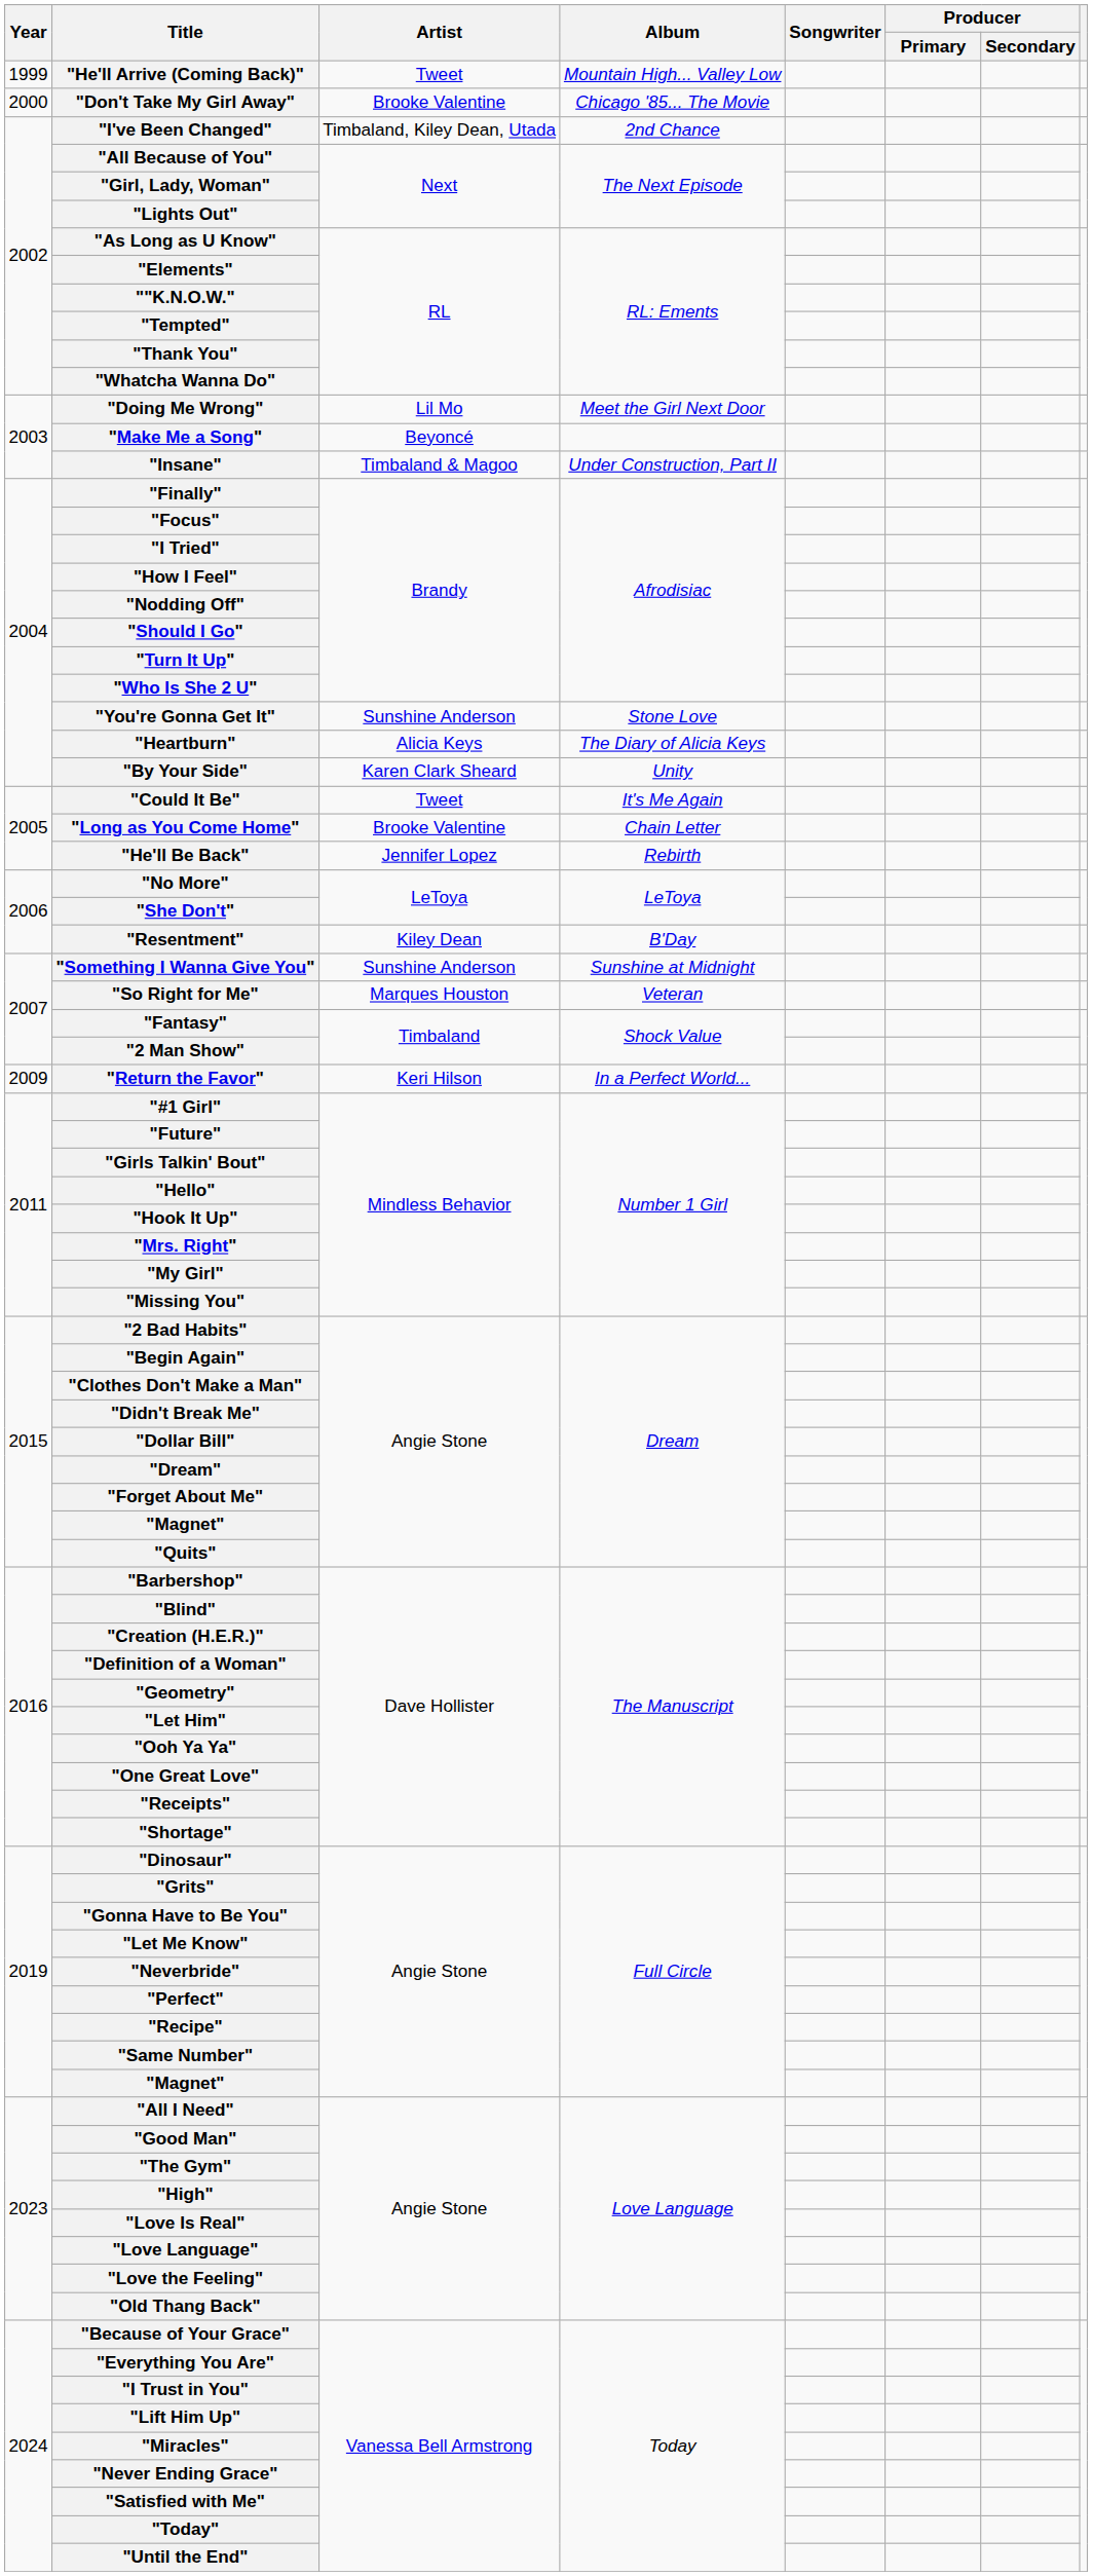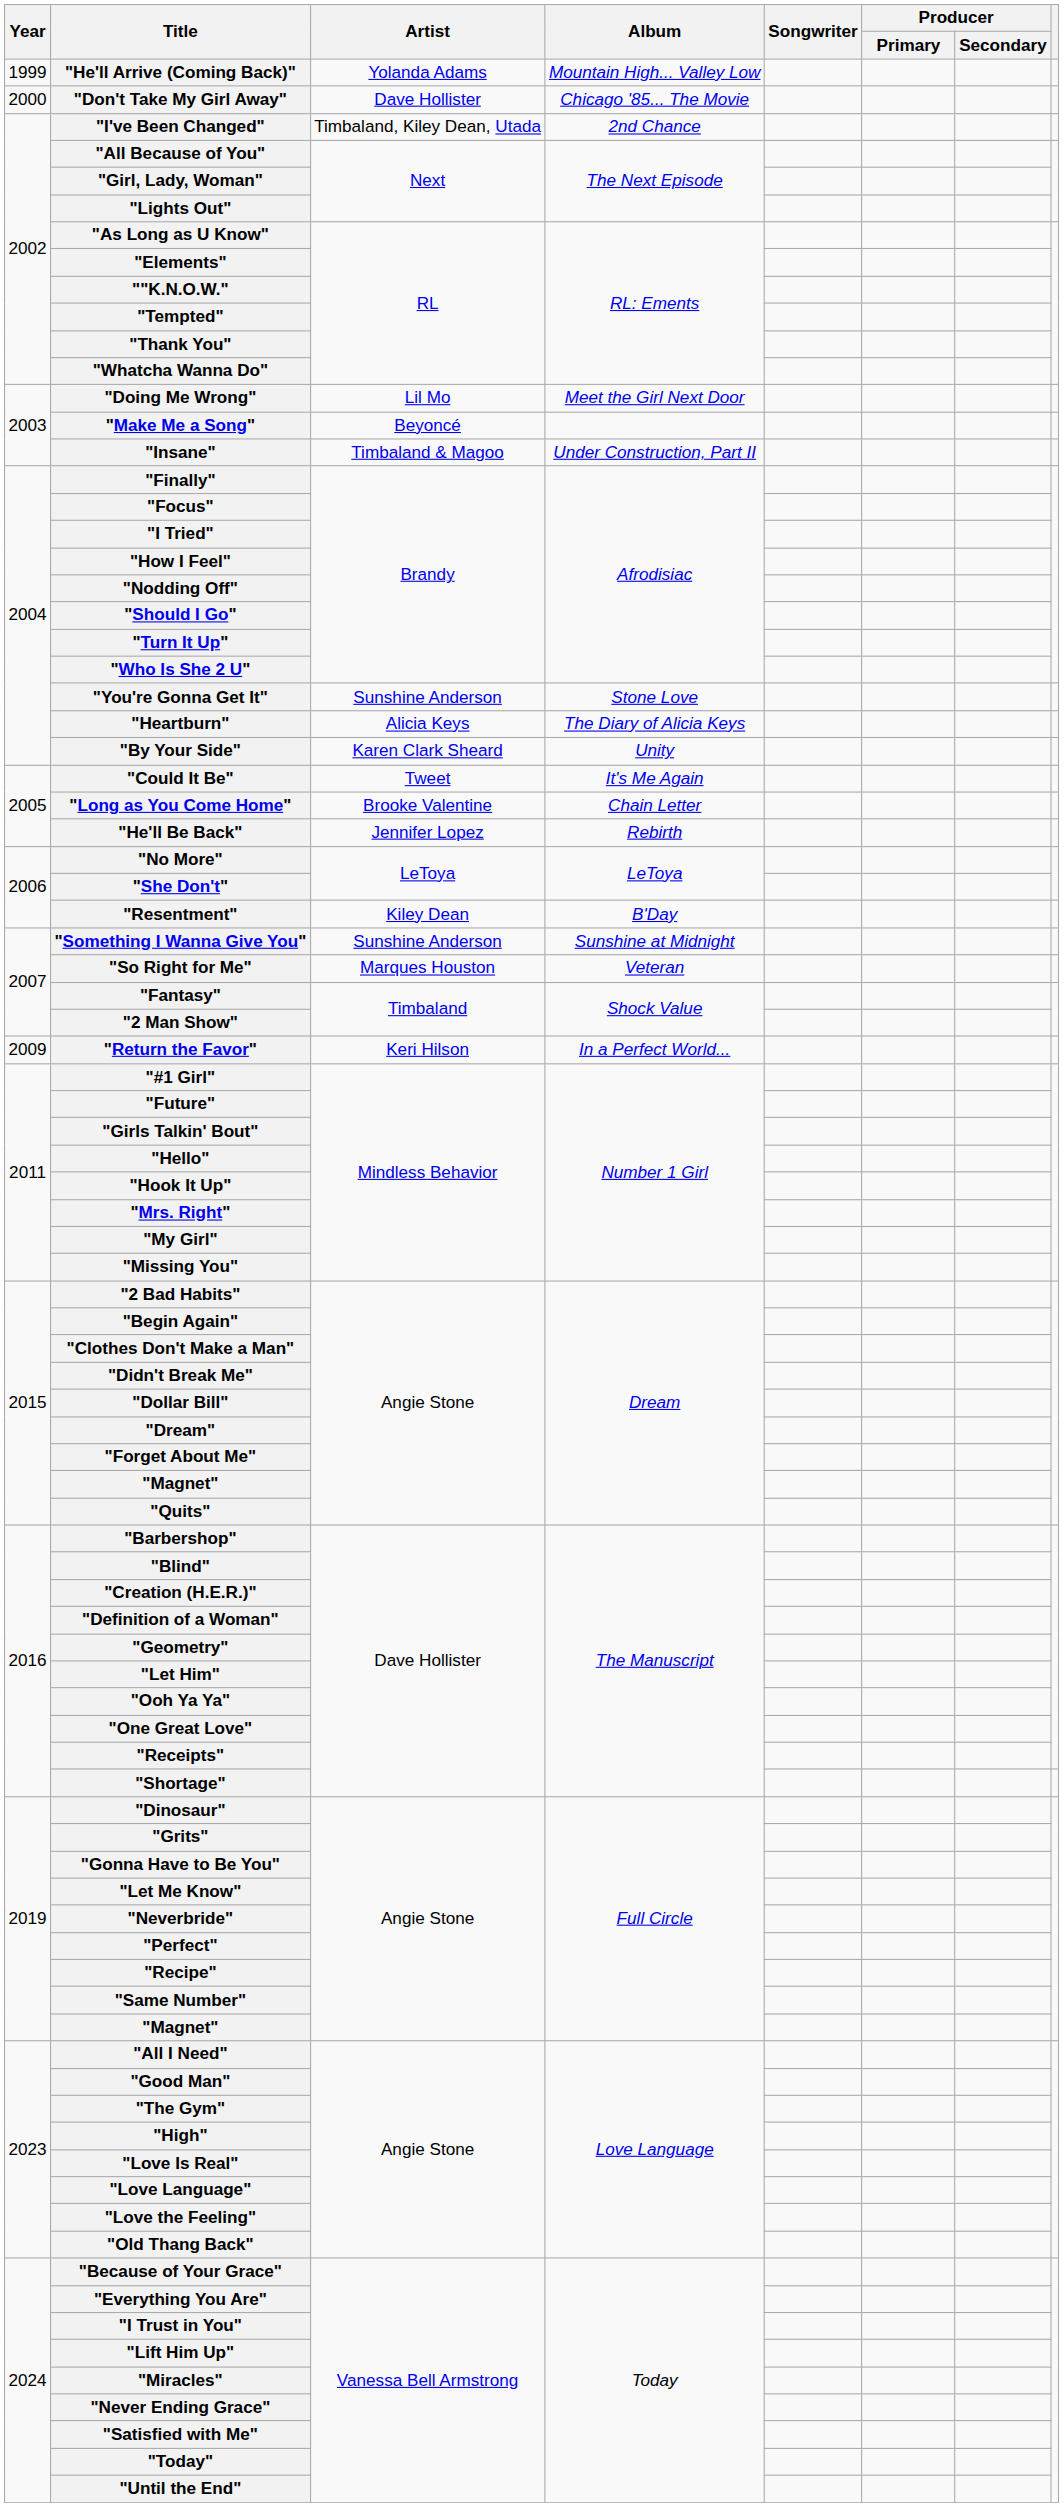 <table class="wikitable plainrowheaders" style="text-align:center;">
 <tr>
 <th scope="col" rowspan="2">Year</th>
 <th scope="col" rowspan="2">Title</th>
 <th scope="col" rowspan="2">Artist</th>
 <th scope="col" rowspan="2">Album</th>
 <th scope="col" rowspan="2" style="width:5em;">Songwriter</th>
 <th scope="col" colspan="2">Producer</th>
 <th scope="col" rowspan="2" class="unsortable"></th>
 </tr>
 <tr>
 <th scope="col" style="width:5em;">Primary</th>
 <th scope="col" style="width:5em;">Secondary</th>
 </tr>
 <tr>
 <td>1999</td>
 <th scope="row">"He'll Arrive (Coming Back)"</th>
-<td><a href='#'>Tweet</a></td>
+<td><a href='#'>Yolanda Adams</a></td>
 <td><em><a href='#'>Mountain High... Valley Low</a></em></td>
 <td></td>
 <td></td>
 <td></td>
 <td></td>
 </tr>
 <tr>
 <td>2000</td>
 <th scope="row">"Don't Take My Girl Away"</th>
-<td><a href='#'>Brooke Valentine</a></td>
+<td><a href='#'>Dave Hollister</a></td>
 <td><em><a href='#'>Chicago '85... The Movie</a></em></td>
 <td></td>
 <td></td>
 <td></td>
 <td></td>
 </tr>
 <tr>
 <td rowspan="10">2002</td>
 <th scope="row">"I've Been Changed"</th>
 <td>Timbaland, Kiley Dean, <a href='#'>Utada</a></td>
 <td><em><a href='#'>2nd Chance</a></em></td>
 <td></td>
 <td></td>
 <td></td>
 <td></td>
 </tr>
 <tr>
 <th scope="row">"All Because of You"</th>
 <td rowspan="3"><a href='#'>Next</a></td>
 <td rowspan="3"><em><a href='#'>The Next Episode</a></em></td>
 <td></td>
 <td></td>
 <td></td>
 <td rowspan="3"></td>
 </tr>
 <tr>
 <th scope="row">"Girl, Lady, Woman"</th>
 <td></td>
 <td></td>
 <td></td>
 </tr>
 <tr>
 <th scope="row">"Lights Out"</th>
 <td></td>
 <td></td>
 <td></td>
 </tr>
 <tr>
 <th scope="row">"As Long as U Know"</th>
 <td rowspan="6"><a href='#'>RL</a></td>
 <td rowspan="6"><em><a href='#'>RL: Ements</a></em></td>
 <td></td>
 <td></td>
 <td></td>
 <td rowspan="6"></td>
 </tr>
 <tr>
 <th scope="row">"Elements"</th>
 <td></td>
 <td></td>
 <td></td>
 </tr>
 <tr>
 <th scope="row">""K.N.O.W."</th>
 <td></td>
 <td></td>
 <td></td>
 </tr>
 <tr>
 <th scope="row">"Tempted"</th>
 <td></td>
 <td></td>
 <td></td>
 </tr>
 <tr>
 <th scope="row">"Thank You"</th>
 <td></td>
 <td></td>
 <td></td>
 </tr>
 <tr>
 <th scope="row">"Whatcha Wanna Do"</th>
 <td></td>
 <td></td>
 <td></td>
 </tr>
 <tr>
 <td rowspan="3">2003</td>
 <th scope="row">"Doing Me Wrong"</th>
 <td><a href='#'>Lil Mo</a></td>
 <td><em><a href='#'>Meet the Girl Next Door</a></em></td>
 <td></td>
 <td></td>
 <td></td>
 <td></td>
 </tr>
 <tr>
 <th scope="row">"<a href='#'>Make Me a Song</a>"</th>
 <td><a href='#'>Beyoncé</a></td>
 <td></td>
 <td></td>
 <td></td>
 <td></td>
 <td></td>
 </tr>
 <tr>
 <th scope="row">"Insane"</th>
 <td><a href='#'>Timbaland & Magoo</a></td>
 <td><em><a href='#'>Under Construction, Part II</a></em></td>
 <td></td>
 <td></td>
 <td></td>
 <td></td>
 </tr>
 <tr>
 <td rowspan="11">2004</td>
 <th scope="row">"Finally"</th>
 <td rowspan="8"><a href='#'>Brandy</a></td>
 <td rowspan="8"><em><a href='#'>Afrodisiac</a></em></td>
 <td></td>
 <td></td>
 <td></td>
 <td rowspan="8"></td>
 </tr>
 <tr>
 <th scope="row">"Focus"</th>
 <td></td>
 <td></td>
 <td></td>
 </tr>
 <tr>
 <th scope="row">"I Tried"</th>
 <td></td>
 <td></td>
 <td></td>
 </tr>
 <tr>
 <th scope="row">"How I Feel"</th>
 <td></td>
 <td></td>
 <td></td>
 </tr>
 <tr>
 <th scope="row">"Nodding Off"</th>
 <td></td>
 <td></td>
 <td></td>
 </tr>
 <tr>
 <th scope="row">"<a href='#'>Should I Go</a>"</th>
 <td></td>
 <td></td>
 <td></td>
 </tr>
 <tr>
 <th scope="row">"<a href='#'>Turn It Up</a>"</th>
 <td></td>
 <td></td>
 <td></td>
 </tr>
 <tr>
 <th scope="row">"<a href='#'>Who Is She 2 U</a>"</th>
 <td></td>
 <td></td>
 <td></td>
 </tr>
 <tr>
 <th scope="row">"You're Gonna Get It"</th>
 <td><a href='#'>Sunshine Anderson</a></td>
 <td><em><a href='#'>Stone Love</a></em></td>
 <td></td>
 <td></td>
 <td></td>
 <td></td>
 </tr>
 <tr>
 <th scope="row">"Heartburn"</th>
 <td><a href='#'>Alicia Keys</a></td>
 <td><em><a href='#'>The Diary of Alicia Keys</a></em></td>
 <td></td>
 <td></td>
 <td></td>
 <td></td>
 </tr>
 <tr>
 <th scope="row">"By Your Side"</th>
 <td><a href='#'>Karen Clark Sheard</a></td>
 <td><em><a href='#'>Unity</a></em></td>
 <td></td>
 <td></td>
 <td></td>
 <td></td>
 </tr>
 <tr>
 <td rowspan="3">2005</td>
 <th scope="row">"Could It Be"</th>
 <td><a href='#'>Tweet</a></td>
 <td><em><a href='#'>It's Me Again</a></em></td>
 <td></td>
 <td></td>
 <td></td>
 <td></td>
 </tr>
 <tr>
 <th scope="row">"<a href='#'>Long as You Come Home</a>"</th>
 <td><a href='#'>Brooke Valentine</a></td>
 <td><em><a href='#'>Chain Letter</a></em></td>
 <td></td>
 <td></td>
 <td></td>
 <td></td>
 </tr>
 <tr>
 <th scope="row">"He'll Be Back"</th>
 <td><a href='#'>Jennifer Lopez</a></td>
 <td><em><a href='#'>Rebirth</a></em></td>
 <td></td>
 <td></td>
 <td></td>
 <td></td>
 </tr>
 <tr>
 <td rowspan="3">2006</td>
 <th scope="row">"No More"</th>
 <td rowspan="2"><a href='#'>LeToya</a></td>
 <td rowspan="2"><em><a href='#'>LeToya</a></em></td>
 <td></td>
 <td></td>
 <td></td>
 <td rowspan="2"></td>
 </tr>
 <tr>
 <th scope="row">"<a href='#'>She Don't</a>"</th>
 <td></td>
 <td></td>
 <td></td>
 </tr>
 <tr>
 <th scope="row">"Resentment"</th>
 <td><a href='#'>Kiley Dean</a></td>
 <td><em><a href='#'>B'Day</a></em></td>
 <td></td>
 <td></td>
 <td></td>
 <td></td>
 </tr>
 <tr>
 <td rowspan="4">2007</td>
 <th scope="row">"<a href='#'>Something I Wanna Give You</a>"</th>
 <td><a href='#'>Sunshine Anderson</a></td>
 <td><em><a href='#'>Sunshine at Midnight</a></em></td>
 <td></td>
 <td></td>
 <td></td>
 <td></td>
 </tr>
 <tr>
 <th scope="row">"So Right for Me"</th>
 <td><a href='#'>Marques Houston</a></td>
 <td><em><a href='#'>Veteran</a></em></td>
 <td></td>
 <td></td>
 <td></td>
 <td></td>
 </tr>
 <tr>
 <th scope="row">"Fantasy"</th>
 <td rowspan="2"><a href='#'>Timbaland</a></td>
 <td rowspan="2"><em><a href='#'>Shock Value</a></em></td>
 <td></td>
 <td></td>
 <td></td>
 <td rowspan="2"></td>
 </tr>
 <tr>
 <th scope="row">"2 Man Show"</th>
 <td></td>
 <td></td>
 <td></td>
 </tr>
 <tr>
 <td>2009</td>
 <th scope="row">"<a href='#'>Return the Favor</a>"</th>
 <td><a href='#'>Keri Hilson</a></td>
 <td><em><a href='#'>In a Perfect World...</a></em></td>
 <td></td>
 <td></td>
 <td></td>
 <td></td>
 </tr>
 <tr>
 <td rowspan="8">2011</td>
 <th scope="row">"#1 Girl"</th>
 <td rowspan="8"><a href='#'>Mindless Behavior</a></td>
 <td rowspan="8"><em><a href='#'>Number 1 Girl</a></em></td>
 <td></td>
 <td></td>
 <td></td>
 <td rowspan="8"></td>
 </tr>
 <tr>
 <th scope="row">"Future"</th>
 <td></td>
 <td></td>
 <td></td>
 </tr>
 <tr>
 <th scope="row">"Girls Talkin' Bout"</th>
 <td></td>
 <td></td>
 <td></td>
 </tr>
 <tr>
 <th scope="row">"Hello"</th>
 <td></td>
 <td></td>
 <td></td>
 </tr>
 <tr>
 <th scope="row">"Hook It Up"</th>
 <td></td>
 <td></td>
 <td></td>
 </tr>
 <tr>
 <th scope="row">"<a href='#'>Mrs. Right</a>"</th>
 <td></td>
 <td></td>
 <td></td>
 </tr>
 <tr>
 <th scope="row">"My Girl"</th>
 <td></td>
 <td></td>
 <td></td>
 </tr>
 <tr>
 <th scope="row">"Missing You"</th>
 <td></td>
 <td></td>
 <td></td>
 </tr>
 <tr>
 <td rowspan="9">2015</td>
 <th scope="row">"2 Bad Habits"</th>
 <td rowspan="9">Angie Stone</td>
 <td rowspan="9"><em><a href='#'>Dream</a></em></td>
 <td></td>
 <td></td>
 <td></td>
 <td rowspan="9"></td>
 </tr>
 <tr>
 <th scope="row">"Begin Again"</th>
 <td></td>
 <td></td>
 <td></td>
 </tr>
 <tr>
 <th scope="row">"Clothes Don't Make a Man"</th>
 <td></td>
 <td></td>
 <td></td>
 </tr>
 <tr>
 <th scope="row">"Didn't Break Me"</th>
 <td></td>
 <td></td>
 <td></td>
 </tr>
 <tr>
 <th scope="row">"Dollar Bill"</th>
 <td></td>
 <td></td>
 <td></td>
 </tr>
 <tr>
 <th scope="row">"Dream"</th>
 <td></td>
 <td></td>
 <td></td>
 </tr>
 <tr>
 <th scope="row">"Forget About Me"</th>
 <td></td>
 <td></td>
 <td></td>
 </tr>
 <tr>
 <th scope="row">"Magnet"</th>
 <td></td>
 <td></td>
 <td></td>
 </tr>
 <tr>
 <th scope="row">"Quits"</th>
 <td></td>
 <td></td>
 <td></td>
 </tr>
 <tr>
 <td rowspan="10">2016</td>
 <th scope="row">"Barbershop"</th>
 <td rowspan="10">Dave Hollister</td>
 <td rowspan="10"><em><a href='#'>The Manuscript</a></em></td>
 <td></td>
 <td></td>
 <td></td>
 <td rowspan="9"></td>
 </tr>
 <tr>
 <th scope="row">"Blind"</th>
 <td></td>
 <td></td>
 <td></td>
 </tr>
 <tr>
 <th scope="row">"Creation (H.E.R.)"</th>
 <td></td>
 <td></td>
 <td></td>
 </tr>
 <tr>
 <th scope="row">"Definition of a Woman"</th>
 <td></td>
 <td></td>
 <td></td>
 </tr>
 <tr>
 <th scope="row">"Geometry"</th>
 <td></td>
 <td></td>
 <td></td>
 </tr>
 <tr>
 <th scope="row">"Let Him"</th>
 <td></td>
 <td></td>
 <td></td>
 </tr>
 <tr>
 <th scope="row">"Ooh Ya Ya"</th>
 <td></td>
 <td></td>
 <td></td>
 </tr>
 <tr>
 <th scope="row">"One Great Love"</th>
 <td></td>
 <td></td>
 <td></td>
 </tr>
 <tr>
 <th scope="row">"Receipts"</th>
 <td></td>
 <td></td>
 <td></td>
 </tr>
 <tr>
 <th scope="row">"Shortage"</th>
 <td></td>
 <td></td>
 <td></td>
 </tr>
 <tr>
 <td rowspan="9">2019</td>
 <th scope="row">"Dinosaur"</th>
 <td rowspan="9">Angie Stone</td>
 <td rowspan="9"><em><a href='#'>Full Circle</a></em></td>
 <td></td>
 <td></td>
 <td></td>
 <td rowspan="9"></td>
 </tr>
 <tr>
 <th scope="row">"Grits"</th>
 <td></td>
 <td></td>
 <td></td>
 </tr>
 <tr>
 <th scope="row">"Gonna Have to Be You"</th>
 <td></td>
 <td></td>
 <td></td>
 </tr>
 <tr>
 <th scope="row">"Let Me Know"</th>
 <td></td>
 <td></td>
 <td></td>
 </tr>
 <tr>
 <th scope="row">"Neverbride"</th>
 <td></td>
 <td></td>
 <td></td>
 </tr>
 <tr>
 <th scope="row">"Perfect"</th>
 <td></td>
 <td></td>
 <td></td>
 </tr>
 <tr>
 <th scope="row">"Recipe"</th>
 <td></td>
 <td></td>
 <td></td>
 </tr>
 <tr>
 <th scope="row">"Same Number"</th>
 <td></td>
 <td></td>
 <td></td>
 </tr>
 <tr>
 <th scope="row">"Magnet"</th>
 <td></td>
 <td></td>
 <td></td>
 </tr>
 <tr>
 <td rowspan="8">2023</td>
 <th scope="row">"All I Need"</th>
 <td rowspan="8">Angie Stone</td>
 <td rowspan="8"><em><a href='#'>Love Language</a></em></td>
 <td></td>
 <td></td>
 <td></td>
 <td rowspan="8"></td>
 </tr>
 <tr>
 <th scope="row">"Good Man"</th>
 <td></td>
 <td></td>
 <td></td>
 </tr>
 <tr>
 <th scope="row">"The Gym"</th>
 <td></td>
 <td></td>
 <td></td>
 </tr>
 <tr>
 <th scope="row">"High"</th>
 <td></td>
 <td></td>
 <td></td>
 </tr>
 <tr>
 <th scope="row">"Love Is Real"</th>
 <td></td>
 <td></td>
 <td></td>
 </tr>
 <tr>
 <th scope="row">"Love Language"</th>
 <td></td>
 <td></td>
 <td></td>
 </tr>
 <tr>
 <th scope="row">"Love the Feeling"</th>
 <td></td>
 <td></td>
 <td></td>
 </tr>
 <tr>
 <th scope="row">"Old Thang Back"</th>
 <td></td>
 <td></td>
 <td></td>
 </tr>
 <tr>
 <td rowspan="9">2024</td>
 <th scope="row">"Because of Your Grace"</th>
 <td rowspan="9"><a href='#'>Vanessa Bell Armstrong</a></td>
 <td rowspan="9"><em>Today</em></td>
 <td></td>
 <td></td>
 <td></td>
 <td rowspan="9"></td>
 </tr>
 <tr>
 <th scope="row">"Everything You Are"</th>
 <td></td>
 <td></td>
 <td></td>
 </tr>
 <tr>
 <th scope="row">"I Trust in You"</th>
 <td></td>
 <td></td>
 <td></td>
 </tr>
 <tr>
 <th scope="row">"Lift Him Up"</th>
 <td></td>
 <td></td>
 <td></td>
 </tr>
 <tr>
 <th scope="row">"Miracles"</th>
 <td></td>
 <td></td>
 <td></td>
 </tr>
 <tr>
 <th scope="row">"Never Ending Grace"</th>
 <td></td>
 <td></td>
 <td></td>
 </tr>
 <tr>
 <th scope="row">"Satisfied with Me"</th>
 <td></td>
 <td></td>
 <td></td>
 </tr>
 <tr>
 <th scope="row">"Today"</th>
 <td></td>
 <td></td>
 <td></td>
 </tr>
 <tr>
 <th scope="row">"Until the End"</th>
 <td></td>
 <td></td>
 <td></td>
 </tr>
 <tr>
 </tr>
 </table>
